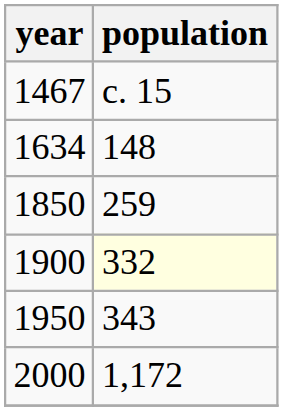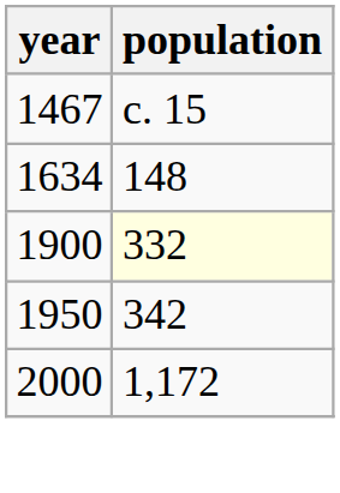 <table class="wikitable">
 <tr>
 <th>year</th>
 <th>population</th>
 </tr>
 <tr>
 <td>1467</td>
 <td>c. 15</td>
 </tr>
 <tr>
 <td>1634</td>
 <td>148</td>
 </tr>
 <tr>
-<td>1850</td>
-<td>259</td>
-</tr>
-<tr>
 <td>1900</td>
 <td style="background: lightyellow;">332</td>
 </tr>
 <tr>
 <td>1950</td>
-<td>343</td>
+<td>342</td>
 </tr>
 <tr>
 <td>2000</td>
 <td>1,172</td>
 </tr>
 <tr>
 </tr>
 </table>
